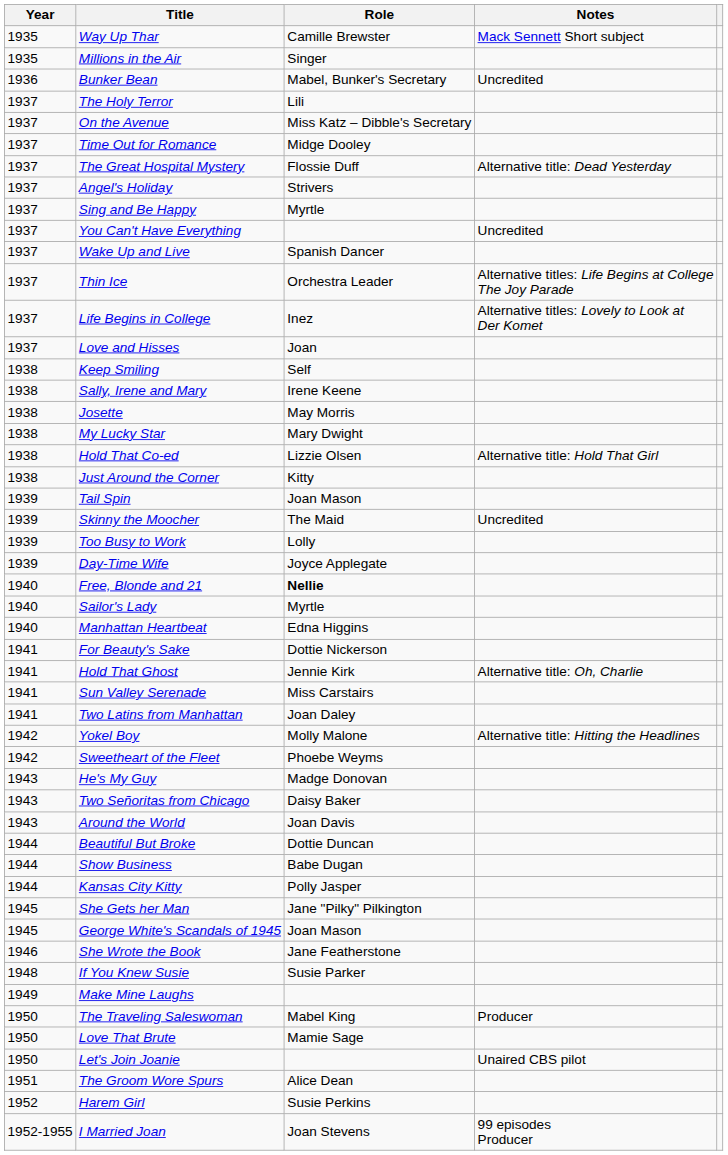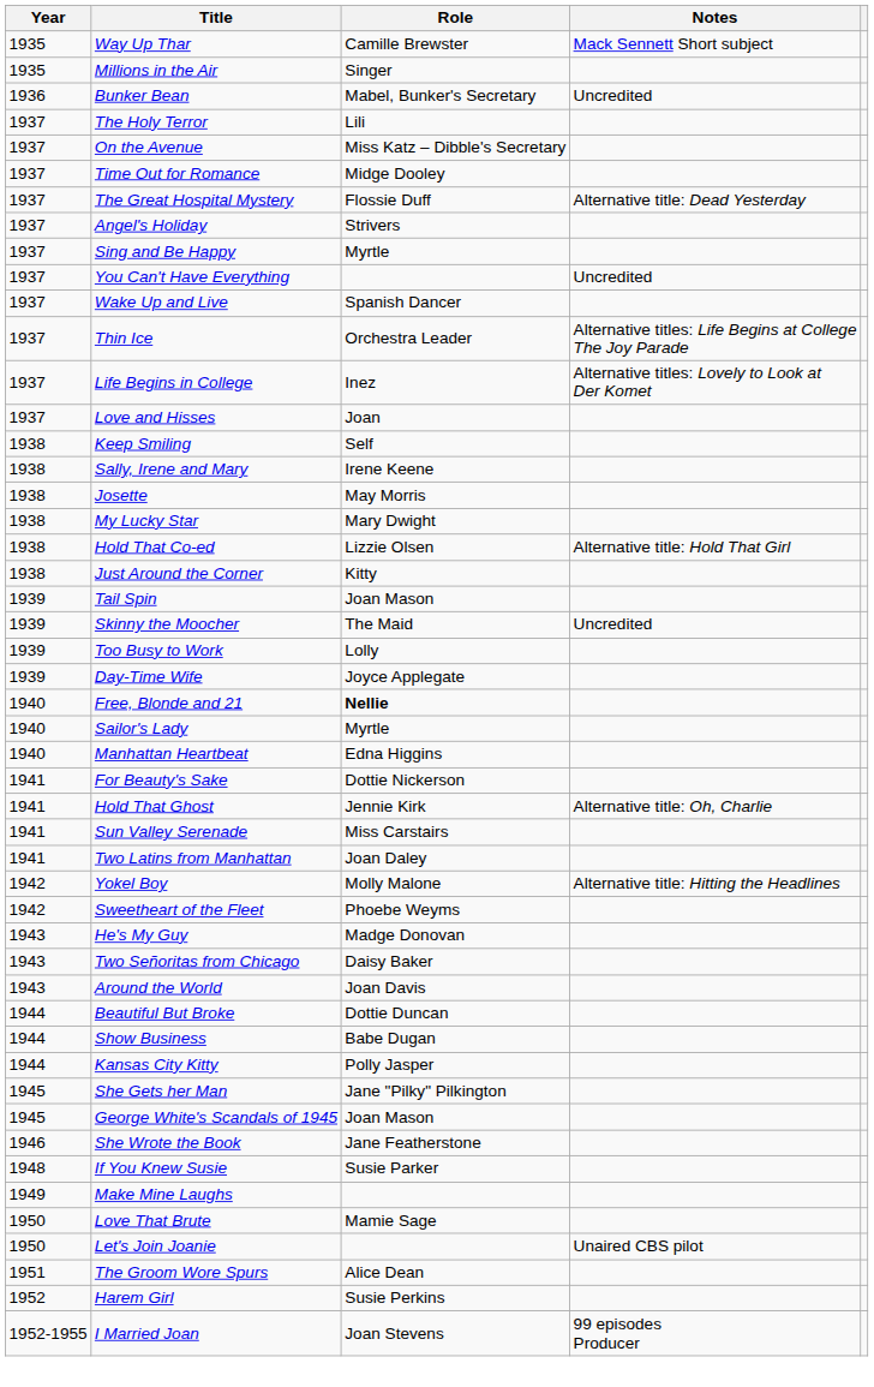 <table class="wikitable sortable">
 <tr>
 <th>Year</th>
 <th>Title</th>
 <th>Role</th>
 <th class="unsortable">Notes</th>
 <th class="unsortable"></th>
 </tr>
 <tr>
 <td>1935</td>
 <td><em><a href='#'>Way Up Thar</a></em></td>
 <td>Camille Brewster</td>
 <td><a href='#'>Mack Sennett</a> Short subject</td>
 <td></td>
 </tr>
 <tr>
 <td>1935</td>
 <td><em><a href='#'>Millions in the Air</a></em></td>
 <td>Singer</td>
 <td></td>
 <td></td>
 </tr>
 <tr>
 <td>1936</td>
 <td><em><a href='#'>Bunker Bean</a></em></td>
 <td>Mabel, Bunker's Secretary</td>
 <td>Uncredited</td>
 <td></td>
 </tr>
 <tr>
 <td>1937</td>
 <td><em><a href='#'>The Holy Terror</a></em></td>
 <td>Lili</td>
 <td></td>
 <td></td>
 </tr>
 <tr>
 <td>1937</td>
 <td><em><a href='#'>On the Avenue</a></em></td>
 <td>Miss Katz – Dibble's Secretary</td>
 <td></td>
 <td></td>
 </tr>
 <tr>
 <td>1937</td>
 <td><em><a href='#'>Time Out for Romance</a></em></td>
 <td>Midge Dooley</td>
 <td></td>
 <td></td>
 </tr>
 <tr>
 <td>1937</td>
 <td><em><a href='#'>The Great Hospital Mystery</a></em></td>
 <td>Flossie Duff</td>
 <td>Alternative title: <em>Dead Yesterday</em></td>
 <td></td>
 </tr>
 <tr>
 <td>1937</td>
 <td><em><a href='#'>Angel's Holiday</a></em></td>
 <td>Strivers</td>
 <td></td>
 <td></td>
 </tr>
 <tr>
 <td>1937</td>
 <td><em><a href='#'>Sing and Be Happy</a></em></td>
 <td>Myrtle</td>
 <td></td>
 <td></td>
 </tr>
 <tr>
 <td>1937</td>
 <td><em><a href='#'>You Can't Have Everything</a></em></td>
 <td></td>
 <td>Uncredited</td>
 <td></td>
 </tr>
 <tr>
 <td>1937</td>
 <td><em><a href='#'>Wake Up and Live</a></em></td>
 <td>Spanish Dancer</td>
 <td></td>
 <td></td>
 </tr>
 <tr>
 <td>1937</td>
 <td><em><a href='#'>Thin Ice</a></em></td>
 <td>Orchestra Leader</td>
 <td>Alternative titles: <em>Life Begins at College</em><br><em>The Joy Parade</em></td>
 <td></td>
 </tr>
 <tr>
 <td>1937</td>
 <td><em><a href='#'>Life Begins in College</a></em></td>
 <td>Inez</td>
 <td>Alternative titles: <em>Lovely to Look at</em><br><em>Der Komet</em></td>
 <td></td>
 </tr>
 <tr>
 <td>1937</td>
 <td><em><a href='#'>Love and Hisses</a></em></td>
 <td>Joan</td>
 <td></td>
 <td></td>
 </tr>
 <tr>
 <td>1938</td>
 <td><em><a href='#'>Keep Smiling</a></em></td>
 <td>Self</td>
 <td></td>
 <td></td>
 </tr>
 <tr>
 <td>1938</td>
 <td><em><a href='#'>Sally, Irene and Mary</a></em></td>
 <td>Irene Keene</td>
 <td></td>
 <td></td>
 </tr>
 <tr>
 <td>1938</td>
 <td><em><a href='#'>Josette</a></em></td>
 <td>May Morris</td>
 <td></td>
 <td></td>
 </tr>
 <tr>
 <td>1938</td>
 <td><em><a href='#'>My Lucky Star</a></em></td>
 <td>Mary Dwight</td>
 <td></td>
 <td></td>
 </tr>
 <tr>
 <td>1938</td>
 <td><em><a href='#'>Hold That Co-ed</a></em></td>
 <td>Lizzie Olsen</td>
 <td>Alternative title: <em>Hold That Girl</em></td>
 <td></td>
 </tr>
 <tr>
 <td>1938</td>
 <td><em><a href='#'>Just Around the Corner</a></em></td>
 <td>Kitty</td>
 <td></td>
 <td></td>
 </tr>
 <tr>
 <td>1939</td>
 <td><em><a href='#'>Tail Spin</a></em></td>
 <td>Joan Mason</td>
 <td></td>
 <td></td>
 </tr>
 <tr>
 <td>1939</td>
 <td><em><a href='#'>Skinny the Moocher</a></em></td>
 <td>The Maid</td>
 <td>Uncredited</td>
 <td></td>
 </tr>
 <tr>
 <td>1939</td>
 <td><em><a href='#'>Too Busy to Work</a></em></td>
 <td>Lolly</td>
 <td></td>
 <td></td>
 </tr>
 <tr>
 <td>1939</td>
 <td><em><a href='#'>Day-Time Wife</a></em></td>
 <td>Joyce Applegate</td>
 <td></td>
 <td></td>
 </tr>
 <tr>
 <td>1940</td>
 <td><em><a href='#'>Free, Blonde and 21</a></em></td>
 <td><strong>Nellie</strong></td>
 <td></td>
 <td></td>
 </tr>
 <tr>
 <td>1940</td>
 <td><em><a href='#'>Sailor's Lady</a></em></td>
 <td>Myrtle</td>
 <td></td>
 <td></td>
 </tr>
 <tr>
 <td>1940</td>
 <td><em><a href='#'>Manhattan Heartbeat</a></em></td>
 <td>Edna Higgins</td>
 <td></td>
 <td></td>
 </tr>
 <tr>
 <td>1941</td>
 <td><em><a href='#'>For Beauty's Sake</a></em></td>
 <td>Dottie Nickerson</td>
 <td></td>
 <td></td>
 </tr>
 <tr>
 <td>1941</td>
 <td><em><a href='#'>Hold That Ghost</a></em></td>
 <td>Jennie Kirk</td>
 <td>Alternative title: <em>Oh, Charlie</em></td>
 <td></td>
 </tr>
 <tr>
 <td>1941</td>
 <td><em><a href='#'>Sun Valley Serenade</a></em></td>
 <td>Miss Carstairs</td>
 <td></td>
 <td></td>
 </tr>
 <tr>
 <td>1941</td>
 <td><em><a href='#'>Two Latins from Manhattan</a></em></td>
 <td>Joan Daley</td>
 <td></td>
 <td></td>
 </tr>
 <tr>
 <td>1942</td>
 <td><em><a href='#'>Yokel Boy</a></em></td>
 <td>Molly Malone</td>
 <td>Alternative title: <em>Hitting the Headlines</em></td>
 <td></td>
 </tr>
 <tr>
 <td>1942</td>
 <td><em><a href='#'>Sweetheart of the Fleet</a></em></td>
 <td>Phoebe Weyms</td>
 <td></td>
 <td></td>
 </tr>
 <tr>
 <td>1943</td>
 <td><em><a href='#'>He's My Guy</a></em></td>
 <td>Madge Donovan</td>
 <td></td>
 <td></td>
 </tr>
 <tr>
 <td>1943</td>
 <td><em><a href='#'>Two Señoritas from Chicago</a></em></td>
 <td>Daisy Baker</td>
 <td></td>
 <td></td>
 </tr>
 <tr>
 <td>1943</td>
 <td><em><a href='#'>Around the World</a></em></td>
 <td>Joan Davis</td>
 <td></td>
 <td></td>
 </tr>
 <tr>
 <td>1944</td>
 <td><em><a href='#'>Beautiful But Broke</a></em></td>
 <td>Dottie Duncan</td>
 <td></td>
 <td></td>
 </tr>
 <tr>
 <td>1944</td>
 <td><em><a href='#'>Show Business</a></em></td>
 <td>Babe Dugan</td>
 <td></td>
 <td></td>
 </tr>
 <tr>
 <td>1944</td>
 <td><em><a href='#'>Kansas City Kitty</a></em></td>
 <td>Polly Jasper</td>
 <td></td>
 <td></td>
 </tr>
 <tr>
 <td>1945</td>
 <td><em><a href='#'>She Gets her Man</a></em></td>
 <td>Jane "Pilky" Pilkington</td>
 <td></td>
 <td></td>
 </tr>
 <tr>
 <td>1945</td>
 <td><em><a href='#'>George White's Scandals of 1945</a></em></td>
 <td>Joan Mason</td>
 <td></td>
 <td></td>
 </tr>
 <tr>
 <td>1946</td>
 <td><em><a href='#'>She Wrote the Book</a></em></td>
 <td>Jane Featherstone</td>
 <td></td>
 <td></td>
 </tr>
 <tr>
 <td>1948</td>
 <td><em><a href='#'>If You Knew Susie</a></em></td>
 <td>Susie Parker</td>
 <td></td>
 <td></td>
 </tr>
 <tr>
 <td>1949</td>
 <td><em><a href='#'>Make Mine Laughs</a></em></td>
 <td></td>
 <td></td>
 <td></td>
 </tr>
 <tr>
 <td>1950</td>
-<td><em><a href='#'>The Traveling Saleswoman</a></em></td>
-<td>Mabel King</td>
-<td>Producer</td>
-<td></td>
-</tr>
-<tr>
-<td>1950</td>
 <td><em><a href='#'>Love That Brute</a></em></td>
 <td>Mamie Sage</td>
 <td></td>
 <td></td>
 </tr>
 <tr>
 <td>1950</td>
 <td><em><a href='#'>Let's Join Joanie</a></em></td>
 <td></td>
 <td>Unaired CBS pilot</td>
 <td></td>
 </tr>
 <tr>
 <td>1951</td>
 <td><em><a href='#'>The Groom Wore Spurs</a></em></td>
 <td>Alice Dean</td>
 <td></td>
 <td></td>
 </tr>
 <tr>
 <td>1952</td>
 <td><em><a href='#'>Harem Girl</a></em></td>
 <td>Susie Perkins</td>
 <td></td>
 <td></td>
 </tr>
 <tr>
 <td>1952-1955</td>
 <td><em><a href='#'>I Married Joan</a></em></td>
 <td>Joan Stevens</td>
 <td>99 episodes<br>Producer</td>
 <td></td>
 </tr>
 </table>
